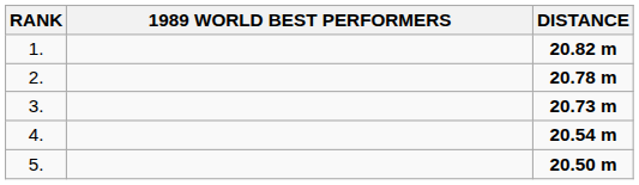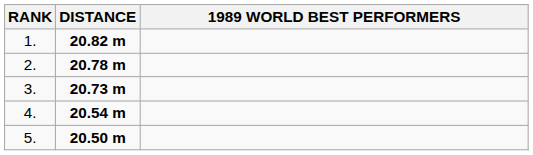 <table class="wikitable" style="border-collapse: collapse; font-size: 90%;">
 <tr>
 <th>RANK</th>
+<th align="center" style="width: 5em">DISTANCE</th>
 <th align="center" style="width: 25em">1989 WORLD BEST PERFORMERS</th>
-<th align="center" style="width: 5em">DISTANCE</th>
 </tr>
 <tr>
 <td align="center">1.</td>
+<td align="center"><strong>20.82 m</strong></td>
 <td></td>
-<td align="center"><strong>20.82 m</strong></td>
 </tr>
 <tr>
 <td align="center">2.</td>
+<td align="center"><strong>20.78 m</strong></td>
 <td></td>
-<td align="center"><strong>20.78 m</strong></td>
 </tr>
 <tr>
 <td align="center">3.</td>
+<td align="center"><strong>20.73 m</strong></td>
 <td></td>
-<td align="center"><strong>20.73 m</strong></td>
 </tr>
 <tr>
 <td align="center">4.</td>
+<td align="center"><strong>20.54 m</strong></td>
 <td></td>
-<td align="center"><strong>20.54 m</strong></td>
 </tr>
 <tr>
 <td align="center">5.</td>
+<td align="center"><strong>20.50 m</strong></td>
 <td></td>
-<td align="center"><strong>20.50 m</strong></td>
 </tr>
 </table>
